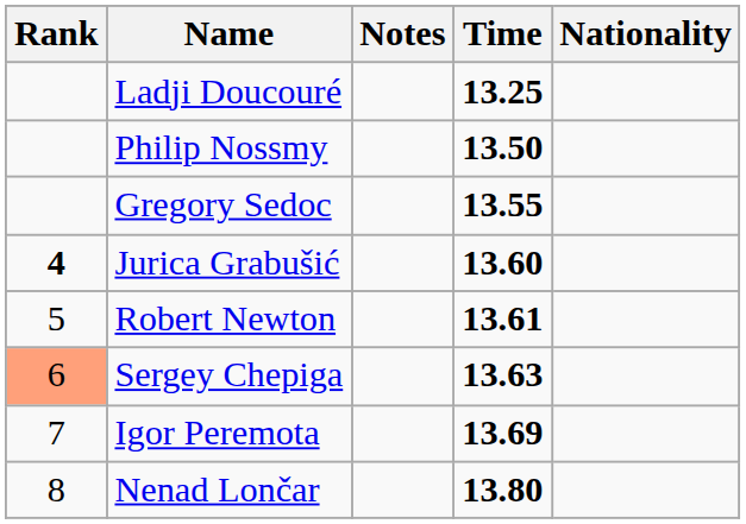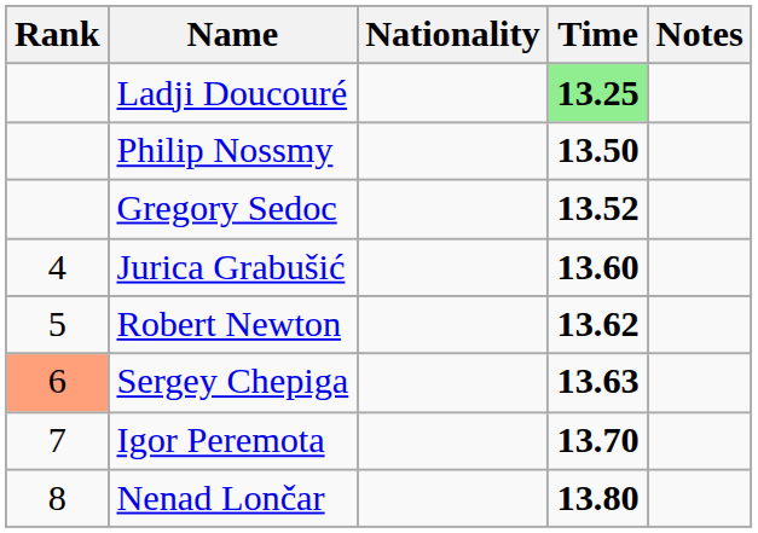 <table class="wikitable sortable" style="text-align:center">
 <tr>
 <th>Rank</th>
 <th>Name</th>
+<th>Nationality</th>
+<th>Time</th>
 <th>Notes</th>
-<th>Time</th>
-<th>Nationality</th>
 </tr>
 <tr>
 <td></td>
 <td align=left><a href='#'>Ladji Doucouré</a></td>
+<td align=left></td>
+<td style="background: lightgreen;"><strong>13.25</strong></td>
 <td></td>
-<td><strong>13.25</strong></td>
-<td align=left></td>
 </tr>
 <tr>
 <td></td>
 <td align=left><a href='#'>Philip Nossmy</a></td>
+<td align=left></td>
+<td><strong>13.50</strong></td>
 <td></td>
-<td><strong>13.50</strong></td>
-<td align=left></td>
 </tr>
 <tr>
 <td></td>
 <td align=left><a href='#'>Gregory Sedoc</a></td>
+<td align=left></td>
+<td><strong>13.52</strong></td>
 <td></td>
-<td><strong>13.55</strong></td>
-<td align=left></td>
 </tr>
 <tr>
-<td><strong>4</strong></td>
+<td>4</td>
 <td align=left><a href='#'>Jurica Grabušić</a></td>
+<td align=left></td>
+<td><strong>13.60</strong></td>
 <td></td>
-<td><strong>13.60</strong></td>
-<td align=left></td>
 </tr>
 <tr>
 <td>5</td>
 <td align=left><a href='#'>Robert Newton</a></td>
+<td align=left></td>
+<td><strong>13.62</strong></td>
 <td></td>
-<td><strong>13.61</strong></td>
-<td align=left></td>
 </tr>
 <tr>
 <td style="background: lightsalmon;">6</td>
 <td align=left><a href='#'>Sergey Chepiga</a></td>
+<td align=left></td>
+<td><strong>13.63</strong></td>
 <td></td>
-<td><strong>13.63</strong></td>
-<td align=left></td>
 </tr>
 <tr>
 <td>7</td>
 <td align=left><a href='#'>Igor Peremota</a></td>
+<td align=left></td>
+<td><strong>13.70</strong></td>
 <td></td>
-<td><strong>13.69</strong></td>
-<td align=left></td>
 </tr>
 <tr>
 <td>8</td>
 <td align=left><a href='#'>Nenad Lončar</a></td>
+<td align=left></td>
+<td><strong>13.80</strong></td>
 <td></td>
-<td><strong>13.80</strong></td>
-<td align=left></td>
 </tr>
 </table>
